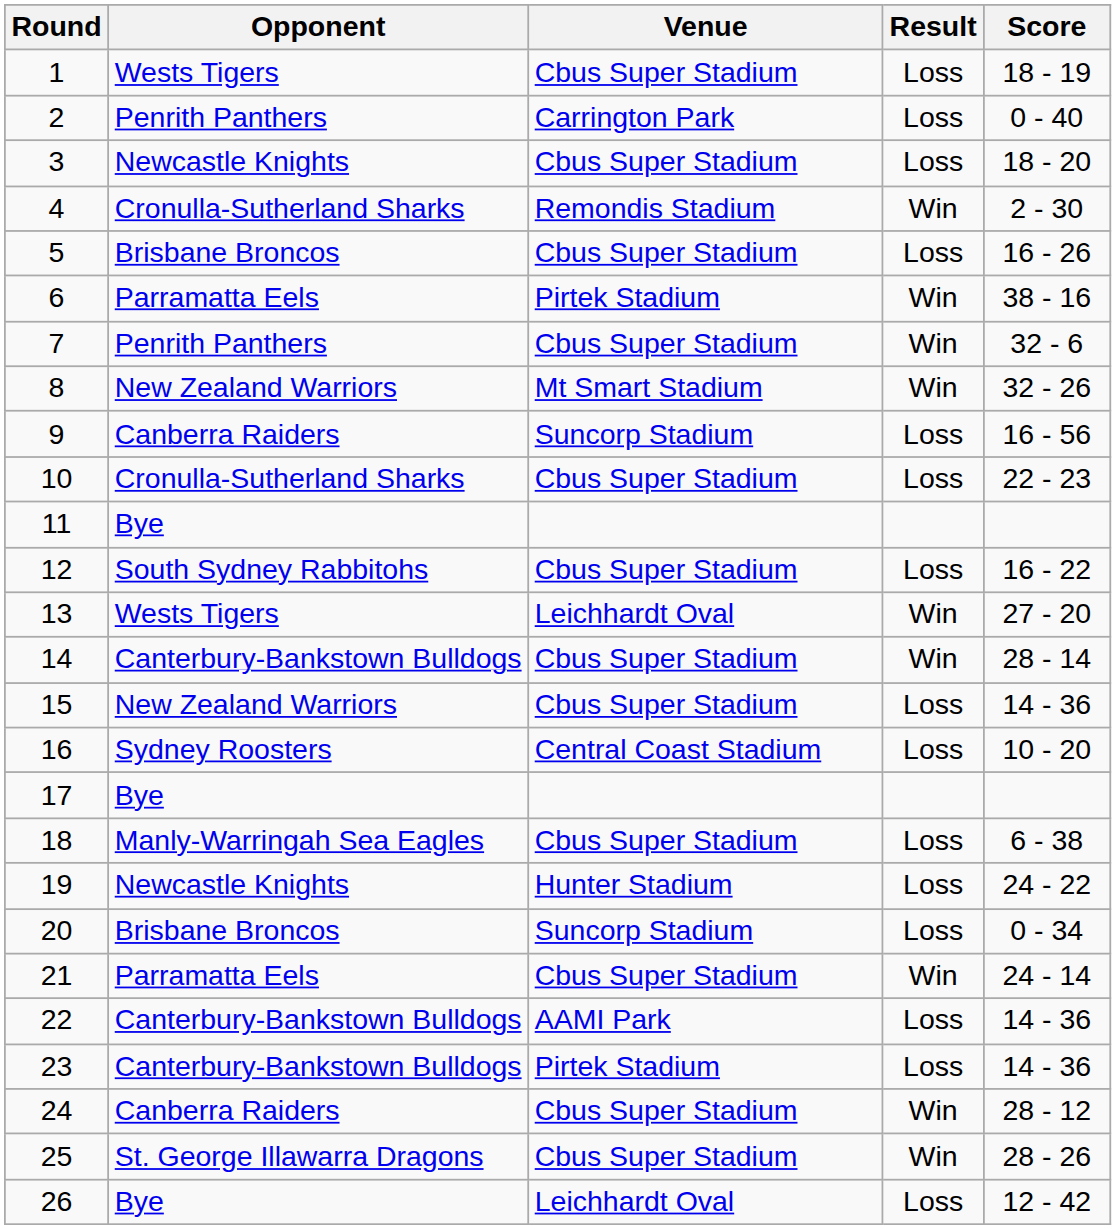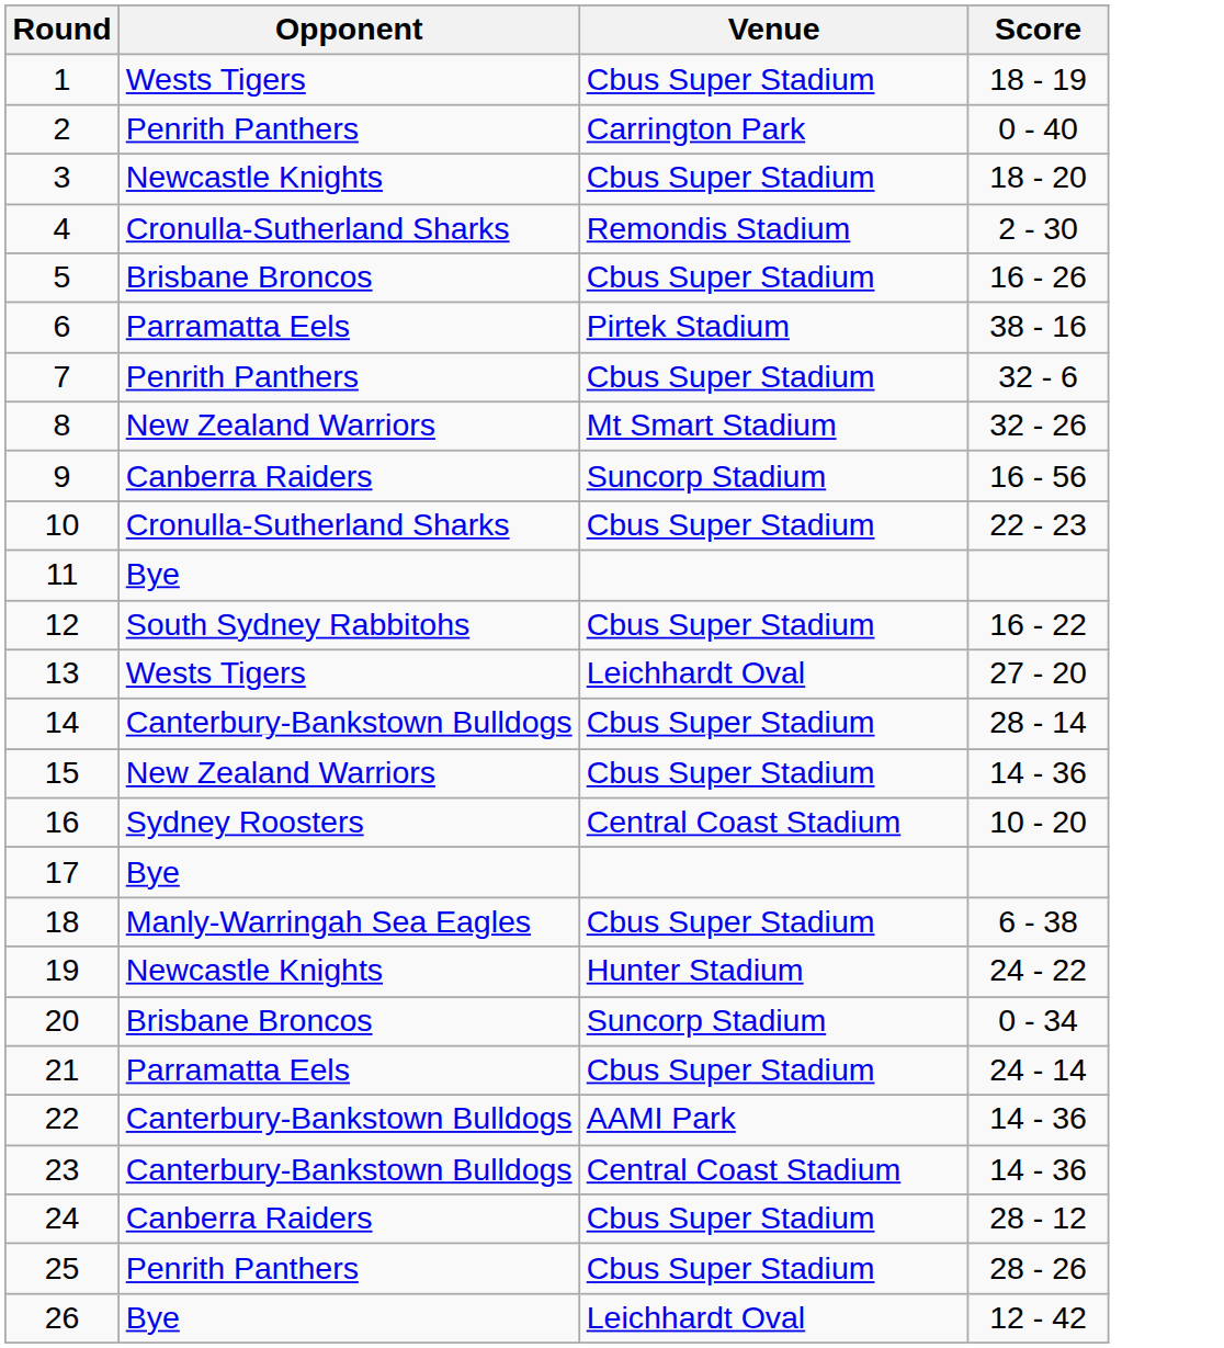 <table class="wikitable" style="text-align:center;">
 <tr>
 <th>Round</th>
 <th>Opponent</th>
 <th style="width:12em">Venue</th>
-<th>Result</th>
 <th style="width:4em">Score</th>
 </tr>
 <tr>
 <td>1</td>
 <td style="text-align:left;"> <a href='#'>Wests Tigers</a></td>
 <td style="text-align:left;"><a href='#'>Cbus Super Stadium</a></td>
-<td>Loss</td>
 <td>18 - 19</td>
 </tr>
 <tr>
 <td>2</td>
 <td style="text-align:left;"> <a href='#'>Penrith Panthers</a></td>
 <td style="text-align:left;"><a href='#'>Carrington Park</a></td>
-<td>Loss</td>
 <td>0 - 40</td>
 </tr>
 <tr>
 <td>3</td>
 <td style="text-align:left;"> <a href='#'>Newcastle Knights</a></td>
 <td style="text-align:left;"><a href='#'>Cbus Super Stadium</a></td>
-<td>Loss</td>
 <td>18 - 20</td>
 </tr>
 <tr>
 <td>4</td>
 <td style="text-align:left;"> <a href='#'>Cronulla-Sutherland Sharks</a></td>
 <td style="text-align:left;"><a href='#'>Remondis Stadium</a></td>
-<td>Win</td>
 <td>2 - 30</td>
 </tr>
 <tr>
 <td>5</td>
 <td style="text-align:left;"> <a href='#'>Brisbane Broncos</a></td>
 <td style="text-align:left;"><a href='#'>Cbus Super Stadium</a></td>
-<td>Loss</td>
 <td>16 - 26</td>
 </tr>
 <tr>
 <td>6</td>
 <td style="text-align:left;"> <a href='#'>Parramatta Eels</a></td>
 <td style="text-align:left;"><a href='#'>Pirtek Stadium</a></td>
-<td>Win</td>
 <td>38 - 16</td>
 </tr>
 <tr>
 <td>7</td>
 <td style="text-align:left;"> <a href='#'>Penrith Panthers</a></td>
 <td style="text-align:left;"><a href='#'>Cbus Super Stadium</a></td>
-<td>Win</td>
 <td>32 - 6</td>
 </tr>
 <tr>
 <td>8</td>
 <td style="text-align:left;"> <a href='#'>New Zealand Warriors</a></td>
 <td style="text-align:left;"><a href='#'>Mt Smart Stadium</a></td>
-<td>Win</td>
 <td>32 - 26</td>
 </tr>
 <tr>
 <td>9</td>
 <td style="text-align:left;"> <a href='#'>Canberra Raiders</a></td>
 <td style="text-align:left;"><a href='#'>Suncorp Stadium</a></td>
-<td>Loss</td>
 <td>16 - 56</td>
 </tr>
 <tr>
 <td>10</td>
 <td style="text-align:left;"> <a href='#'>Cronulla-Sutherland Sharks</a></td>
 <td style="text-align:left;"><a href='#'>Cbus Super Stadium</a></td>
-<td>Loss</td>
 <td>22 - 23</td>
 </tr>
 <tr>
 <td>11</td>
 <td style="text-align:left;"><a href='#'>Bye</a></td>
 <td></td>
 <td></td>
-<td></td>
 </tr>
 <tr>
 <td>12</td>
 <td style="text-align:left;"> <a href='#'>South Sydney Rabbitohs</a></td>
 <td style="text-align:left;"><a href='#'>Cbus Super Stadium</a></td>
-<td>Loss</td>
 <td>16 - 22</td>
 </tr>
 <tr>
 <td>13</td>
 <td style="text-align:left;"> <a href='#'>Wests Tigers</a></td>
 <td style="text-align:left;"><a href='#'>Leichhardt Oval</a></td>
-<td>Win</td>
 <td>27 - 20</td>
 </tr>
 <tr>
 <td>14</td>
 <td style="text-align:left;"> <a href='#'>Canterbury-Bankstown Bulldogs</a></td>
 <td style="text-align:left;"><a href='#'>Cbus Super Stadium</a></td>
-<td>Win</td>
 <td>28 - 14</td>
 </tr>
 <tr>
 <td>15</td>
 <td style="text-align:left;"> <a href='#'>New Zealand Warriors</a></td>
 <td style="text-align:left;"><a href='#'>Cbus Super Stadium</a></td>
-<td>Loss</td>
 <td>14 - 36</td>
 </tr>
 <tr>
 <td>16</td>
 <td style="text-align:left;"> <a href='#'>Sydney Roosters</a></td>
 <td style="text-align:left;"><a href='#'>Central Coast Stadium</a></td>
-<td>Loss</td>
 <td>10 - 20</td>
 </tr>
 <tr>
 <td>17</td>
 <td style="text-align:left;"><a href='#'>Bye</a></td>
 <td></td>
 <td></td>
-<td></td>
 </tr>
 <tr>
 <td>18</td>
 <td style="text-align:left;"> <a href='#'>Manly-Warringah Sea Eagles</a></td>
 <td style="text-align:left;"><a href='#'>Cbus Super Stadium</a></td>
-<td>Loss</td>
 <td>6 - 38</td>
 </tr>
 <tr>
 <td>19</td>
 <td style="text-align:left;"> <a href='#'>Newcastle Knights</a></td>
 <td style="text-align:left;"><a href='#'>Hunter Stadium</a></td>
-<td>Loss</td>
 <td>24 - 22</td>
 </tr>
 <tr>
 <td>20</td>
 <td style="text-align:left;"> <a href='#'>Brisbane Broncos</a></td>
 <td style="text-align:left;"><a href='#'>Suncorp Stadium</a></td>
-<td>Loss</td>
 <td>0 - 34</td>
 </tr>
 <tr>
 <td>21</td>
 <td style="text-align:left;"> <a href='#'>Parramatta Eels</a></td>
 <td style="text-align:left;"><a href='#'>Cbus Super Stadium</a></td>
-<td>Win</td>
 <td>24 - 14</td>
 </tr>
 <tr>
 <td>22</td>
 <td style="text-align:left;"> <a href='#'>Canterbury-Bankstown Bulldogs</a></td>
 <td style="text-align:left;"><a href='#'>AAMI Park</a></td>
-<td>Loss</td>
 <td>14 - 36</td>
 </tr>
 <tr>
 <td>23</td>
 <td style="text-align:left;"> <a href='#'>Canterbury-Bankstown Bulldogs</a></td>
-<td style="text-align:left;"><a href='#'>Pirtek Stadium</a></td>
-<td>Loss</td>
+<td style="text-align:left;"><a href='#'>Central Coast Stadium</a></td>
 <td>14 - 36</td>
 </tr>
 <tr>
 <td>24</td>
 <td style="text-align:left;"> <a href='#'>Canberra Raiders</a></td>
 <td style="text-align:left;"><a href='#'>Cbus Super Stadium</a></td>
-<td>Win</td>
 <td>28 - 12</td>
 </tr>
 <tr>
 <td>25</td>
-<td style="text-align:left;"> <a href='#'>St. George Illawarra Dragons</a></td>
+<td style="text-align:left;"> <a href='#'>Penrith Panthers</a></td>
 <td style="text-align:left;"><a href='#'>Cbus Super Stadium</a></td>
-<td>Win</td>
 <td>28 - 26</td>
 </tr>
 <tr>
 <td>26</td>
 <td style="text-align:left;"><a href='#'>Bye</a></td>
 <td style="text-align:left;"><a href='#'>Leichhardt Oval</a></td>
-<td>Loss</td>
 <td>12 - 42</td>
 </tr>
 </table>
